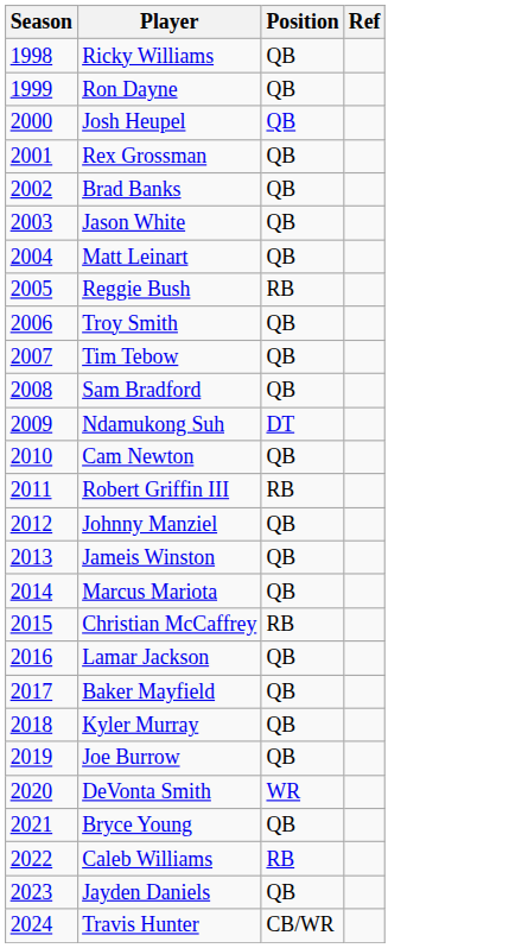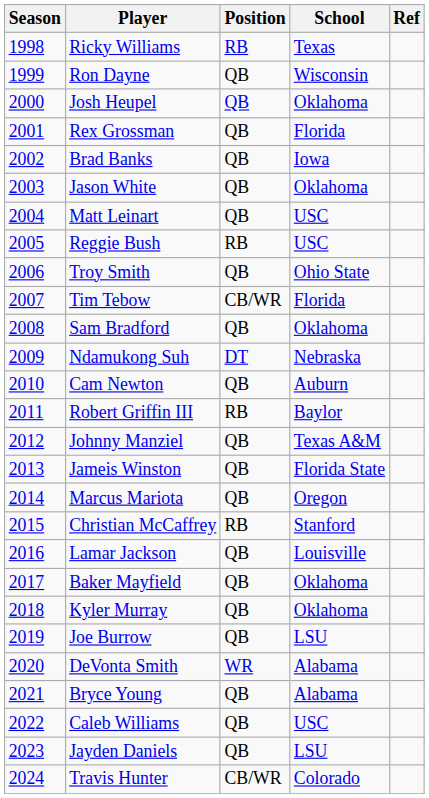 <table class="wikitable">
 <tr>
 <th bgcolor="#e5e5e5">Season</th>
 <th bgcolor="#e5e5e5">Player</th>
 <th bgcolor="#e5e5e5">Position</th>
+<th bgcolor="#e5e5e5">School</th>
 <th bgcolor="#e5e5e5">Ref</th>
 </tr>
 <tr>
 <td><a href='#'>1998</a></td>
 <td><a href='#'>Ricky Williams</a></td>
-<td>QB</td>
+<td><a href='#'>RB</a></td>
+<td><a href='#'>Texas</a></td>
 <td></td>
 </tr>
 <tr>
 <td><a href='#'>1999</a></td>
 <td><a href='#'>Ron Dayne</a></td>
 <td>QB</td>
+<td><a href='#'>Wisconsin</a></td>
 <td></td>
 </tr>
 <tr>
 <td><a href='#'>2000</a></td>
 <td><a href='#'>Josh Heupel</a></td>
 <td><a href='#'>QB</a></td>
+<td><a href='#'>Oklahoma</a></td>
 <td></td>
 </tr>
 <tr>
 <td><a href='#'>2001</a></td>
 <td><a href='#'>Rex Grossman</a></td>
 <td>QB</td>
+<td><a href='#'>Florida</a></td>
 <td></td>
 </tr>
 <tr>
 <td><a href='#'>2002</a></td>
 <td><a href='#'>Brad Banks</a></td>
 <td>QB</td>
+<td><a href='#'>Iowa</a></td>
 <td></td>
 </tr>
 <tr>
 <td><a href='#'>2003</a></td>
 <td><a href='#'>Jason White</a></td>
 <td>QB</td>
+<td><a href='#'>Oklahoma</a></td>
 <td></td>
 </tr>
 <tr>
 <td><a href='#'>2004</a></td>
 <td><a href='#'>Matt Leinart</a></td>
 <td>QB</td>
+<td><a href='#'>USC</a></td>
 <td></td>
 </tr>
 <tr>
 <td><a href='#'>2005</a></td>
 <td><a href='#'>Reggie Bush</a></td>
 <td>RB</td>
+<td><a href='#'>USC</a></td>
 <td></td>
 </tr>
 <tr>
 <td><a href='#'>2006</a></td>
 <td><a href='#'>Troy Smith</a></td>
 <td>QB</td>
+<td><a href='#'>Ohio State</a></td>
 <td></td>
 </tr>
 <tr>
 <td><a href='#'>2007</a></td>
 <td><a href='#'>Tim Tebow</a></td>
-<td>QB</td>
+<td>CB/WR</td>
+<td><a href='#'>Florida</a></td>
 <td></td>
 </tr>
 <tr>
 <td><a href='#'>2008</a></td>
 <td><a href='#'>Sam Bradford</a></td>
 <td>QB</td>
+<td><a href='#'>Oklahoma</a></td>
 <td></td>
 </tr>
 <tr>
 <td><a href='#'>2009</a></td>
 <td><a href='#'>Ndamukong Suh</a></td>
 <td><a href='#'>DT</a></td>
+<td><a href='#'>Nebraska</a></td>
 <td></td>
 </tr>
 <tr>
 <td><a href='#'>2010</a></td>
 <td><a href='#'>Cam Newton</a></td>
 <td>QB</td>
+<td><a href='#'>Auburn</a></td>
 <td></td>
 </tr>
 <tr>
 <td><a href='#'>2011</a></td>
 <td><a href='#'>Robert Griffin III</a></td>
 <td>RB</td>
+<td><a href='#'>Baylor</a></td>
 <td></td>
 </tr>
 <tr>
 <td><a href='#'>2012</a></td>
 <td><a href='#'>Johnny Manziel</a></td>
 <td>QB</td>
+<td><a href='#'>Texas A&M</a></td>
 <td></td>
 </tr>
 <tr>
 <td><a href='#'>2013</a></td>
 <td><a href='#'>Jameis Winston</a></td>
 <td>QB</td>
+<td><a href='#'>Florida State</a></td>
 <td></td>
 </tr>
 <tr>
 <td><a href='#'>2014</a></td>
 <td><a href='#'>Marcus Mariota</a></td>
 <td>QB</td>
+<td><a href='#'>Oregon</a></td>
 <td></td>
 </tr>
 <tr>
 <td><a href='#'>2015</a></td>
 <td><a href='#'>Christian McCaffrey</a></td>
 <td>RB</td>
+<td><a href='#'>Stanford</a></td>
 <td></td>
 </tr>
 <tr>
 <td><a href='#'>2016</a></td>
 <td><a href='#'>Lamar Jackson</a></td>
 <td>QB</td>
+<td><a href='#'>Louisville</a></td>
 <td></td>
 </tr>
 <tr>
 <td><a href='#'>2017</a></td>
 <td><a href='#'>Baker Mayfield</a></td>
 <td>QB</td>
+<td><a href='#'>Oklahoma</a></td>
 <td></td>
 </tr>
 <tr>
 <td><a href='#'>2018</a></td>
 <td><a href='#'>Kyler Murray</a></td>
 <td>QB</td>
+<td><a href='#'>Oklahoma</a></td>
 <td></td>
 </tr>
 <tr>
 <td><a href='#'>2019</a></td>
 <td><a href='#'>Joe Burrow</a></td>
 <td>QB</td>
+<td><a href='#'>LSU</a></td>
 <td></td>
 </tr>
 <tr>
 <td><a href='#'>2020</a></td>
 <td><a href='#'>DeVonta Smith</a></td>
 <td><a href='#'>WR</a></td>
+<td><a href='#'>Alabama</a></td>
 <td></td>
 </tr>
 <tr>
 <td><a href='#'>2021</a></td>
 <td><a href='#'>Bryce Young</a></td>
 <td>QB</td>
+<td><a href='#'>Alabama</a></td>
 <td></td>
 </tr>
 <tr>
 <td><a href='#'>2022</a></td>
 <td><a href='#'>Caleb Williams</a></td>
-<td><a href='#'>RB</a></td>
+<td>QB</td>
+<td><a href='#'>USC</a></td>
 <td></td>
 </tr>
 <tr>
 <td><a href='#'>2023</a></td>
 <td><a href='#'>Jayden Daniels</a></td>
 <td>QB</td>
+<td><a href='#'>LSU</a></td>
 <td></td>
 </tr>
 <tr>
 <td><a href='#'>2024</a></td>
 <td><a href='#'>Travis Hunter</a></td>
 <td>CB/WR</td>
+<td><a href='#'>Colorado</a></td>
 <td></td>
 </tr>
 </table>
